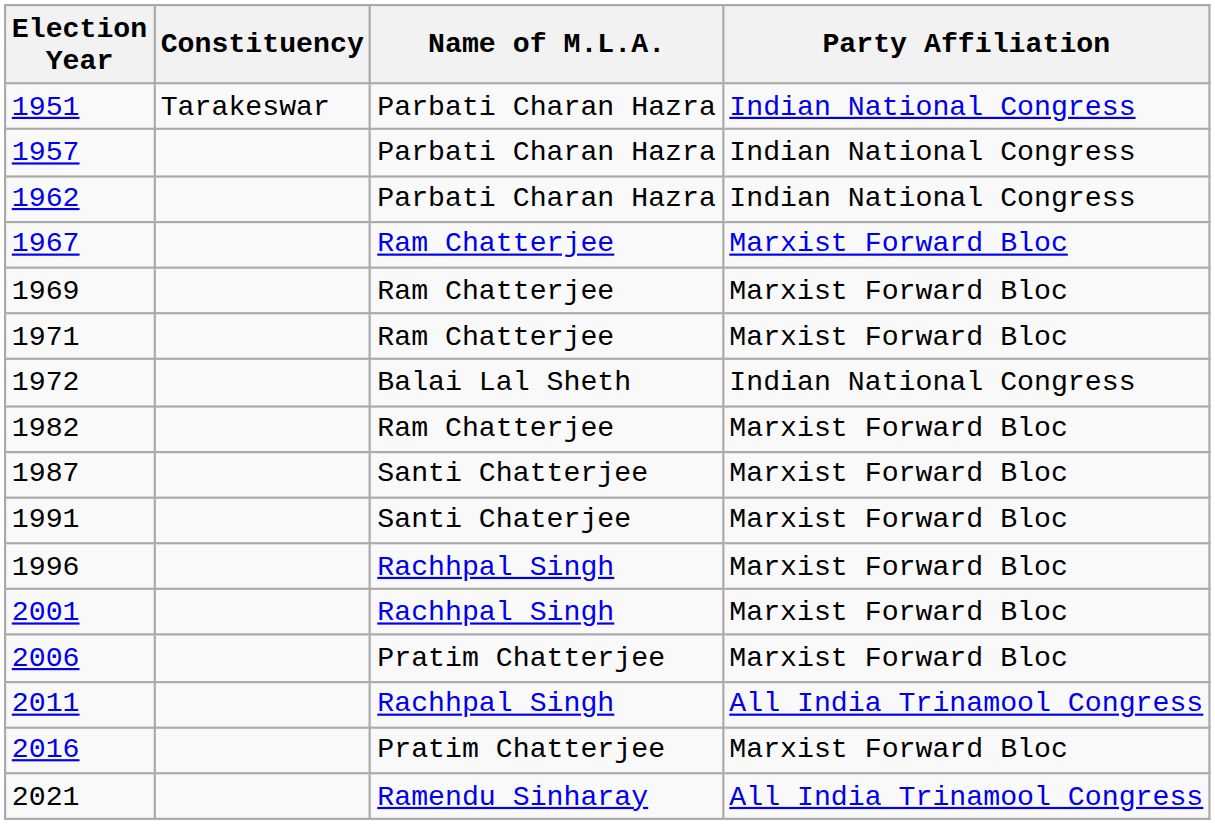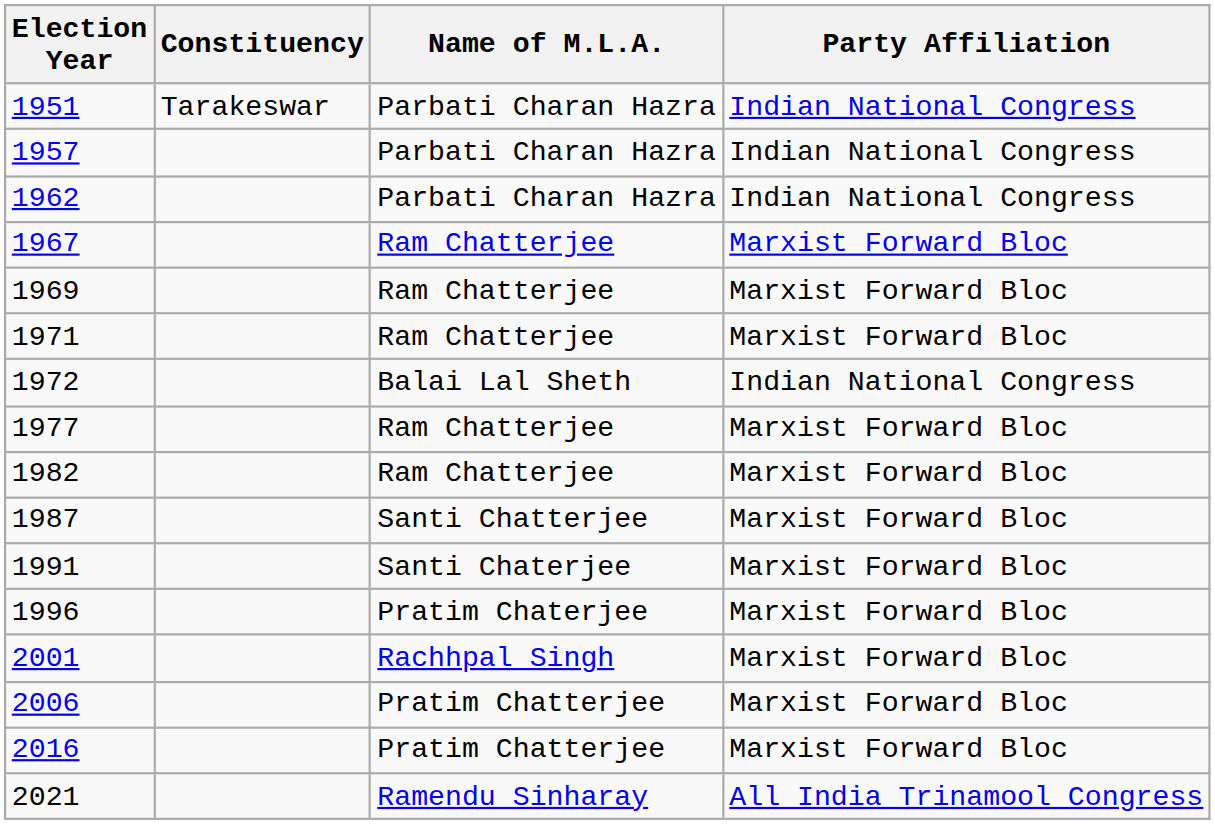 <table class="wikitable sortable"ìÍĦĤĠčw>
 <tr>
 <th>Election<br> Year</th>
 <th>Constituency</th>
 <th>Name of M.L.A.</th>
 <th>Party Affiliation</th>
 </tr>
 <tr>
 <td><a href='#'>1951</a></td>
 <td>Tarakeswar</td>
 <td>Parbati Charan Hazra</td>
 <td><a href='#'>Indian National Congress</a></td>
 </tr>
 <tr>
 <td><a href='#'>1957</a></td>
 <td></td>
 <td>Parbati Charan Hazra</td>
 <td>Indian National Congress</td>
 </tr>
 <tr>
 <td><a href='#'>1962</a></td>
 <td></td>
 <td>Parbati Charan Hazra</td>
 <td>Indian National Congress</td>
 </tr>
 <tr>
 <td><a href='#'>1967</a></td>
 <td></td>
 <td><a href='#'>Ram Chatterjee</a></td>
 <td><a href='#'>Marxist Forward Bloc</a></td>
 </tr>
 <tr>
 <td>1969</td>
 <td></td>
 <td>Ram Chatterjee</td>
 <td>Marxist Forward Bloc</td>
 </tr>
 <tr>
 <td>1971</td>
 <td></td>
 <td>Ram Chatterjee</td>
 <td>Marxist Forward Bloc</td>
 </tr>
 <tr>
 <td>1972</td>
 <td></td>
 <td>Balai Lal Sheth</td>
 <td>Indian National Congress</td>
 </tr>
 <tr>
+<td>1977</td>
+<td></td>
+<td>Ram Chatterjee</td>
+<td>Marxist Forward Bloc</td>
+</tr>
+<tr>
 <td>1982</td>
 <td></td>
 <td>Ram Chatterjee</td>
 <td>Marxist Forward Bloc</td>
 </tr>
 <tr>
 <td>1987</td>
 <td></td>
 <td>Santi Chatterjee</td>
 <td>Marxist Forward Bloc</td>
 </tr>
 <tr>
 <td>1991</td>
 <td></td>
 <td>Santi Chaterjee</td>
 <td>Marxist Forward Bloc</td>
 </tr>
 <tr>
 <td>1996</td>
 <td></td>
-<td><a href='#'>Rachhpal Singh</a></td>
+<td>Pratim Chaterjee</td>
 <td>Marxist Forward Bloc</td>
 </tr>
 <tr>
 <td><a href='#'>2001</a></td>
 <td></td>
 <td><a href='#'>Rachhpal Singh</a></td>
 <td>Marxist Forward Bloc</td>
 </tr>
 <tr>
 <td><a href='#'>2006</a></td>
 <td></td>
 <td>Pratim Chatterjee</td>
 <td>Marxist Forward Bloc</td>
 </tr>
 <tr>
-<td><a href='#'>2011</a></td>
-<td></td>
-<td><a href='#'>Rachhpal Singh</a></td>
-<td><a href='#'>All India Trinamool Congress</a></td>
-</tr>
-<tr>
 <td><a href='#'>2016</a></td>
 <td></td>
 <td>Pratim Chatterjee</td>
 <td>Marxist Forward Bloc</td>
 </tr>
 <tr>
 <td>2021</td>
 <td></td>
 <td><a href='#'>Ramendu Sinharay</a></td>
 <td><a href='#'>All India Trinamool Congress</a></td>
 </tr>
 </table>
